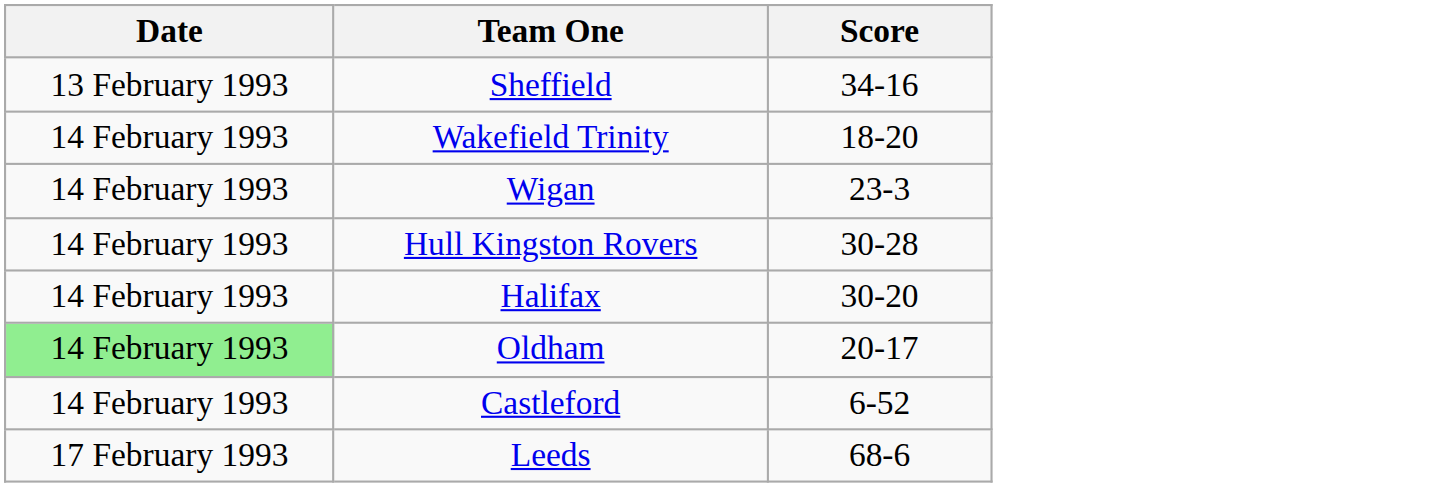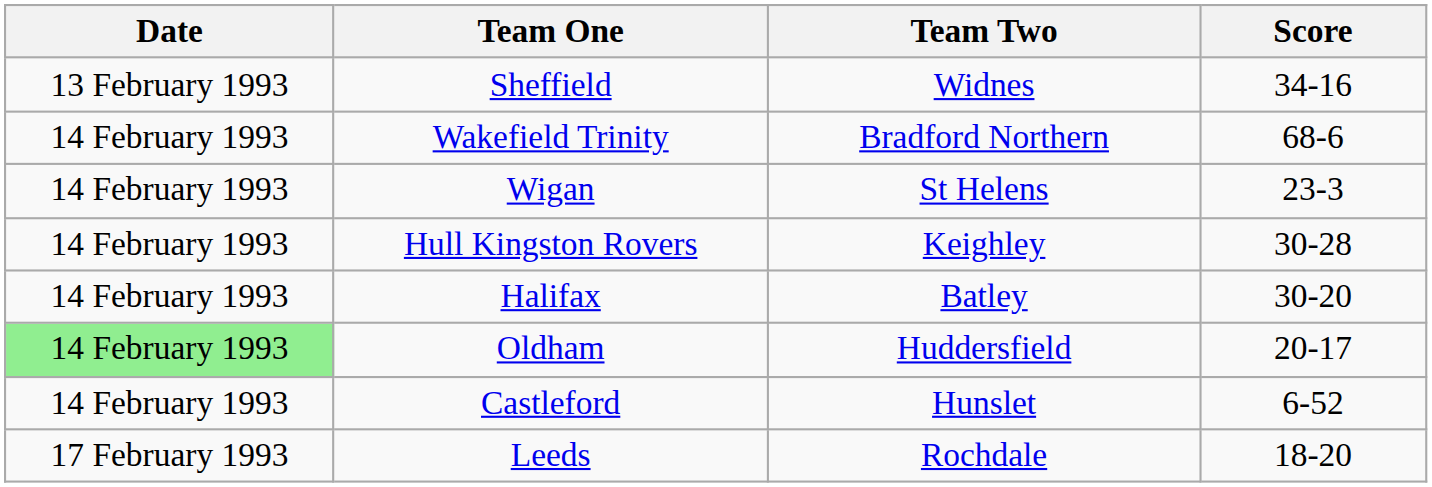 <table class="wikitable" style="text-align: center">
 <tr>
 <th width=150>Date</th>
 <th width=200>Team One</th>
+<th width=200>Team Two</th>
 <th width=100>Score</th>
 </tr>
 <tr>
 <td>13 February 1993</td>
 <td><a href='#'>Sheffield</a></td>
+<td><a href='#'>Widnes</a></td>
 <td>34-16</td>
 </tr>
 <tr>
 <td>14 February 1993</td>
 <td><a href='#'>Wakefield Trinity</a></td>
-<td>18-20</td>
+<td><a href='#'>Bradford Northern</a></td>
+<td>68-6</td>
 </tr>
 <tr>
 <td>14 February 1993</td>
 <td><a href='#'>Wigan</a></td>
+<td><a href='#'>St Helens</a></td>
 <td>23-3</td>
 </tr>
 <tr>
 <td>14 February 1993</td>
 <td><a href='#'>Hull Kingston Rovers</a></td>
+<td><a href='#'>Keighley</a></td>
 <td>30-28</td>
 </tr>
 <tr>
 <td>14 February 1993</td>
 <td><a href='#'>Halifax</a></td>
+<td><a href='#'>Batley</a></td>
 <td>30-20</td>
 </tr>
 <tr>
 <td style="background: lightgreen;">14 February 1993</td>
 <td><a href='#'>Oldham</a></td>
+<td><a href='#'>Huddersfield</a></td>
 <td>20-17</td>
 </tr>
 <tr>
 <td>14 February 1993</td>
 <td><a href='#'>Castleford</a></td>
+<td><a href='#'>Hunslet</a></td>
 <td>6-52</td>
 </tr>
 <tr>
 <td>17 February 1993</td>
 <td><a href='#'>Leeds</a></td>
-<td>68-6</td>
+<td><a href='#'>Rochdale</a></td>
+<td>18-20</td>
 </tr>
 </table>
